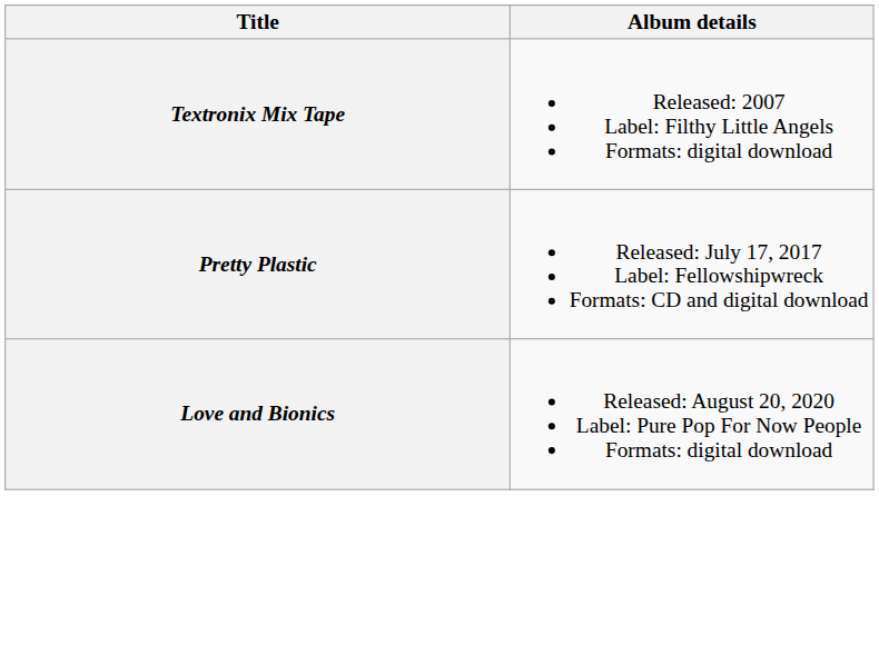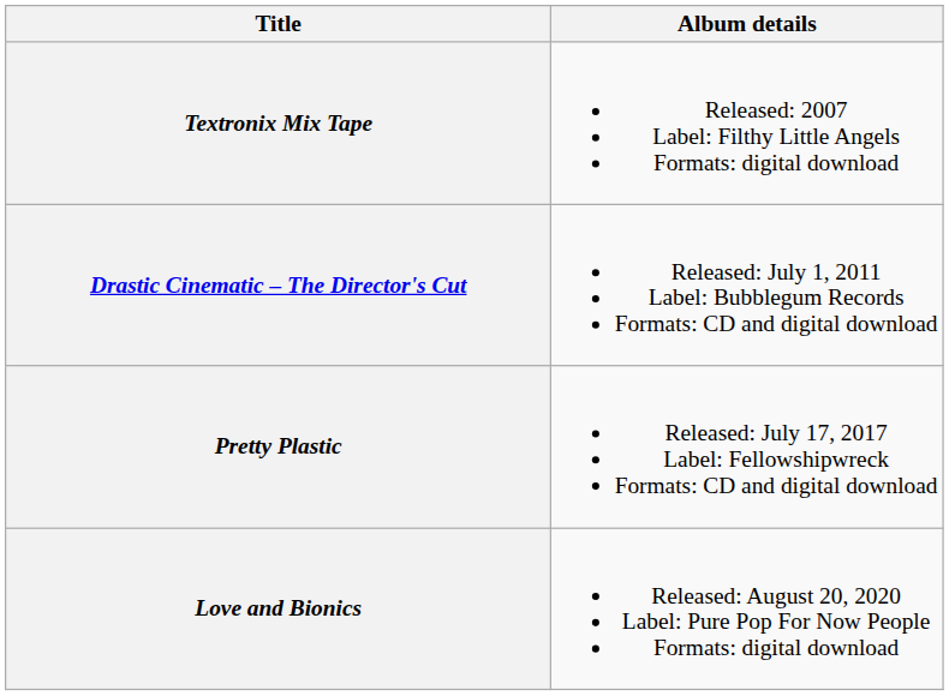 <table class="wikitable plainrowheaders" style="text-align:center; border:1">
 <tr>
 <th scope="col" style="width:23em;">Title</th>
 <th scope="col">Album details</th>
 </tr>
 <tr>
 <th scope="row"><em>Textronix Mix Tape</em></th>
 <td><br><ul><li>Released: 2007</li><li>Label: Filthy Little Angels</li><li>Formats: digital download</li></ul></td>
 </tr>
 <tr>
+<th scope="row"><em><a href='#'>Drastic Cinematic – The Director's Cut</a></em></th>
+<td><br><ul><li>Released: July 1, 2011</li><li>Label: Bubblegum Records</li><li>Formats: CD and digital download</li></ul></td>
+</tr>
+<tr>
 <th scope="row"><em>Pretty Plastic</em></th>
 <td><br><ul><li>Released: July 17, 2017</li><li>Label: Fellowshipwreck</li><li>Formats: CD and digital download</li></ul></td>
 </tr>
 <tr>
 <th scope="row"><em>Love and Bionics</em></th>
 <td><br><ul><li>Released: August 20, 2020</li><li>Label: Pure Pop For Now People</li><li>Formats: digital download</li></ul></td>
 </tr>
 </table>
